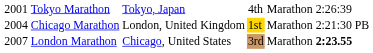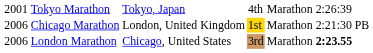 <table>
 <tr>
 <td>2001</td>
 <td><a href='#'>Tokyo Marathon</a></td>
 <td><a href='#'>Tokyo, Japan</a></td>
 <td>4th</td>
 <td>Marathon</td>
 <td>2:26:39</td>
 </tr>
 <tr>
-<td>2004</td>
+<td>2006</td>
 <td><a href='#'>Chicago Marathon</a></td>
 <td>London, United Kingdom</td>
 <td bgcolor=gold>1st</td>
 <td>Marathon</td>
 <td>2:21:30 PB</td>
 </tr>
 <tr>
-<td>2007</td>
+<td>2006</td>
 <td><a href='#'>London Marathon</a></td>
 <td><a href='#'>Chicago</a>, United States</td>
 <td bgcolor=cc9966>3rd</td>
 <td>Marathon</td>
 <td><strong>2:23.55</strong></td>
 </tr>
 </table>
